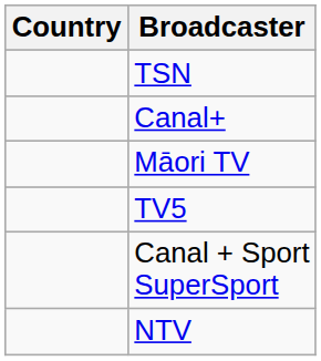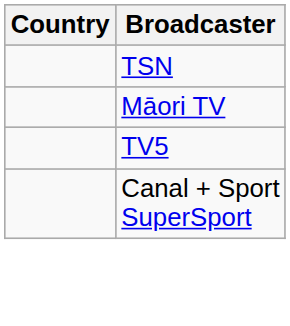 <table class="wikitable">
 <tr>
 <th align=center>Country</th>
 <th align=center>Broadcaster</th>
 </tr>
 <tr>
 <td align=left></td>
 <td><a href='#'>TSN</a></td>
-</tr>
-<tr>
-<td align=left></td>
-<td><a href='#'>Canal+</a></td>
 </tr>
 <tr>
 <td align=left></td>
 <td><a href='#'>Māori TV</a></td>
 </tr>
 <tr>
 <td align=left></td>
 <td><a href='#'>TV5</a></td>
 </tr>
 <tr>
 <td align=left></td>
 <td>Canal + Sport<br><a href='#'>SuperSport</a></td>
 </tr>
-<tr>
-<td align=left></td>
-<td><a href='#'>NTV</a></td>
-</tr>
 </table>
